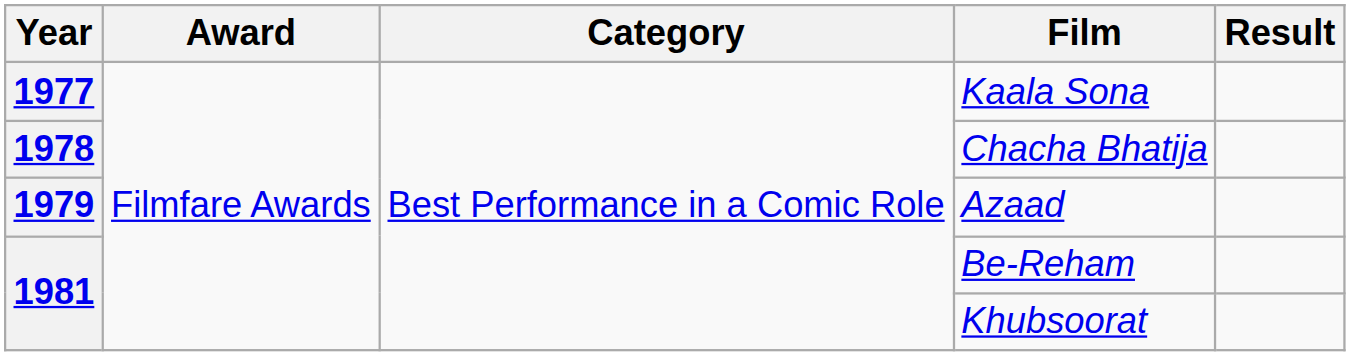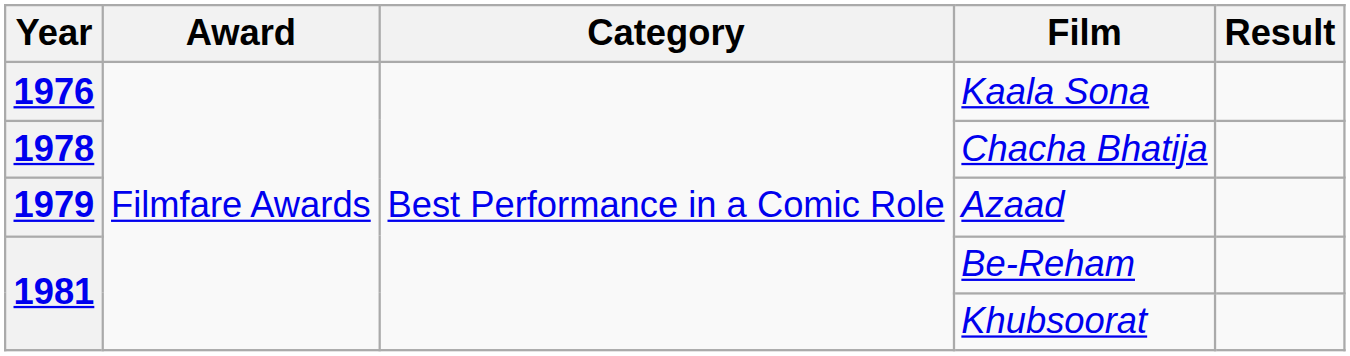 <table class="wikitable sortable">
 <tr>
 <th>Year</th>
 <th>Award</th>
 <th>Category</th>
 <th>Film</th>
 <th>Result</th>
 </tr>
 <tr>
-<th><a href='#'>1977</a></th>
+<th><a href='#'>1976</a></th>
 <td rowspan="5"><a href='#'>Filmfare Awards</a></td>
 <td rowspan="5"><a href='#'>Best Performance in a Comic Role</a></td>
 <td><em><a href='#'>Kaala Sona</a></em></td>
 <td></td>
 </tr>
 <tr>
 <th><a href='#'>1978</a></th>
 <td><em><a href='#'>Chacha Bhatija</a></em></td>
 <td></td>
 </tr>
 <tr>
 <th><a href='#'>1979</a></th>
 <td><em><a href='#'>Azaad</a></em></td>
 <td></td>
 </tr>
 <tr>
 <th rowspan="2"><a href='#'>1981</a></th>
 <td><em><a href='#'>Be-Reham</a></em></td>
 <td></td>
 </tr>
 <tr>
 <td><em><a href='#'>Khubsoorat</a></em></td>
 <td></td>
 </tr>
 </table>
